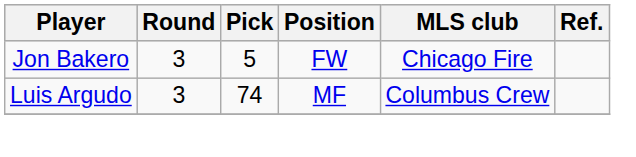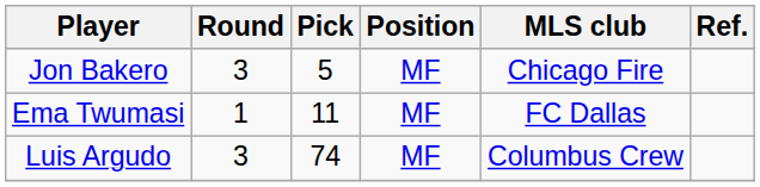 <table class="wikitable" style="text-align:center;">
 <tr style="background:#C0C0C0;">
 <th>Player</th>
 <th>Round</th>
 <th>Pick</th>
 <th>Position</th>
 <th>MLS club</th>
 <th>Ref.</th>
 </tr>
 <tr>
 <td><a href='#'>Jon Bakero</a></td>
 <td>3</td>
 <td>5</td>
-<td><a href='#'>FW</a></td>
+<td><a href='#'>MF</a></td>
 <td><a href='#'>Chicago Fire</a></td>
+<td></td>
+</tr>
+<tr>
+<td><a href='#'>Ema Twumasi</a></td>
+<td>1</td>
+<td>11</td>
+<td><a href='#'>MF</a></td>
+<td><a href='#'>FC Dallas</a></td>
 <td></td>
 </tr>
 <tr>
 <td><a href='#'>Luis Argudo</a></td>
 <td>3</td>
 <td>74</td>
 <td><a href='#'>MF</a></td>
 <td><a href='#'>Columbus Crew</a></td>
 <td></td>
 </tr>
 <tr>
 </tr>
 </table>
